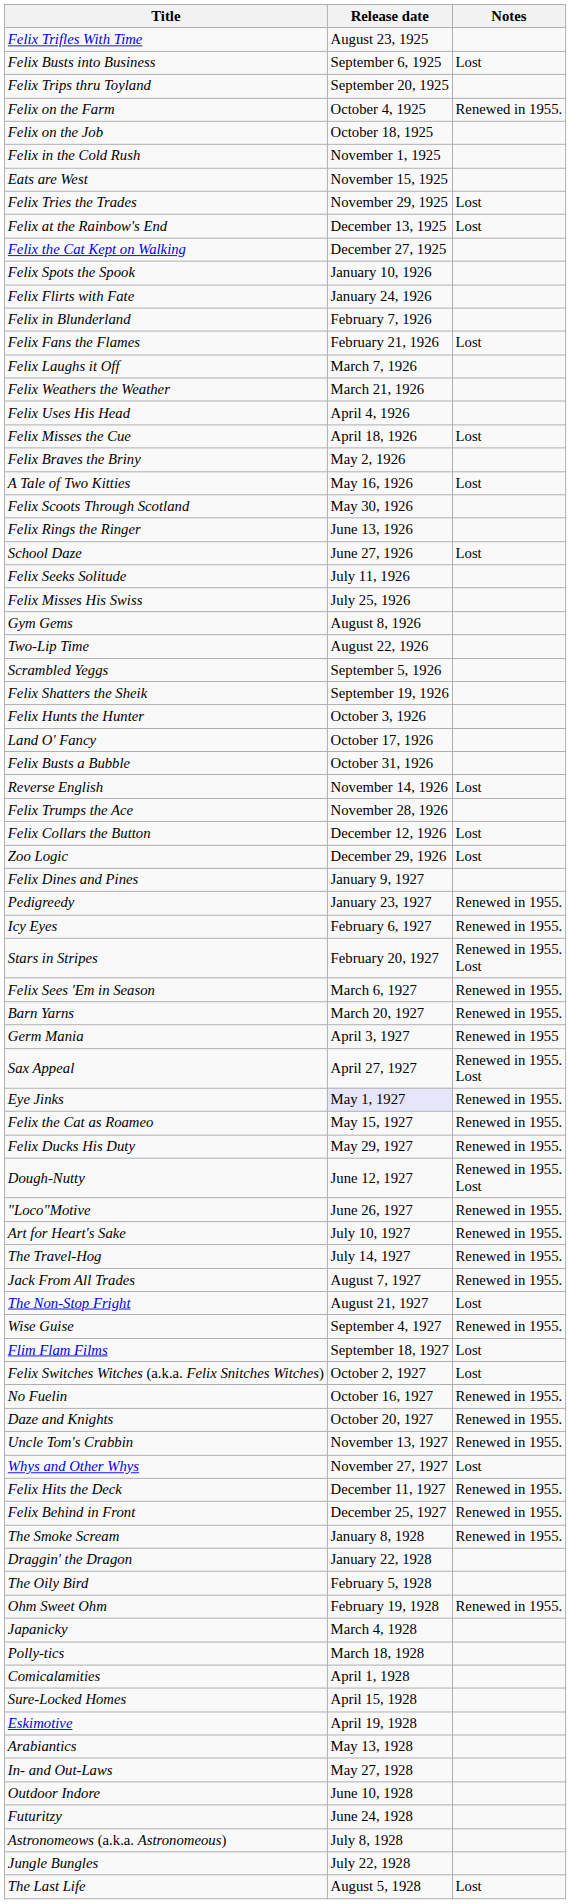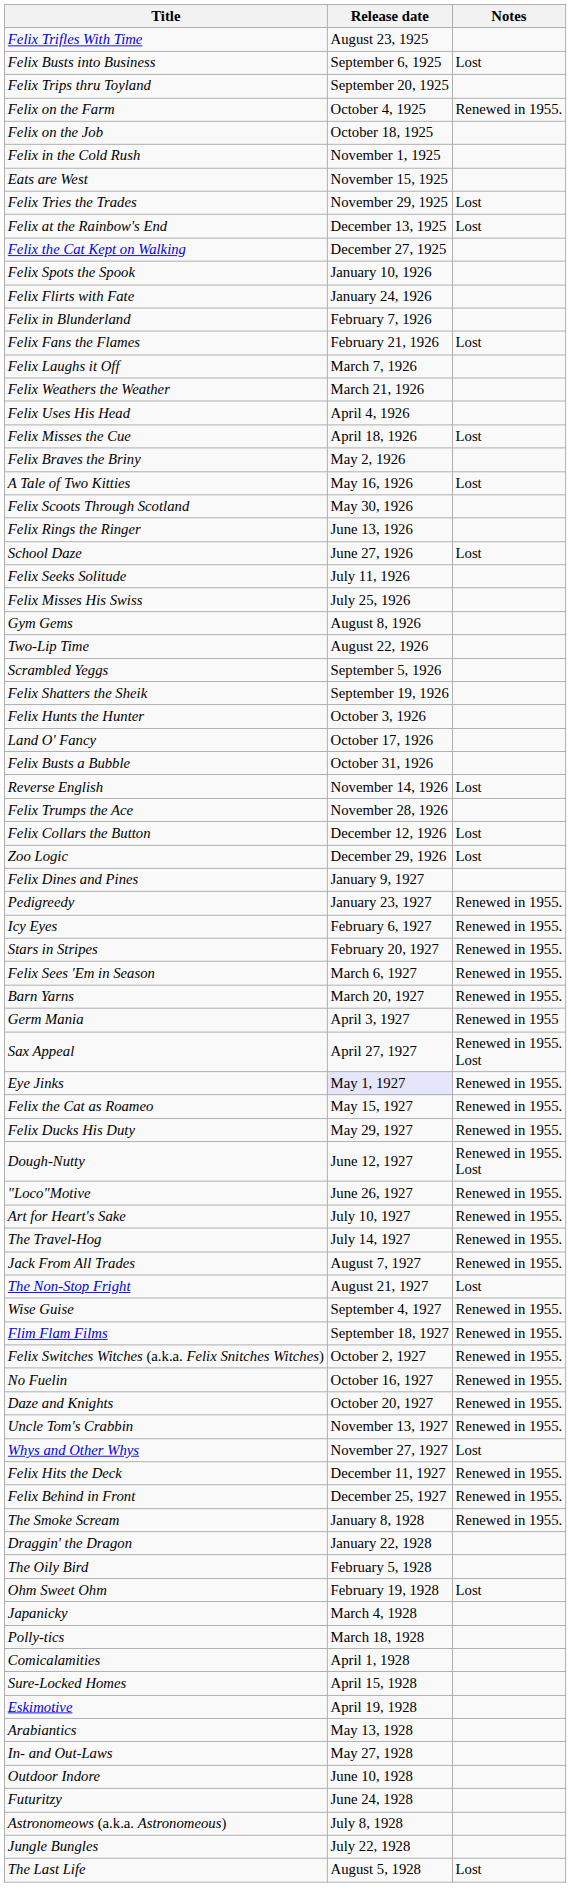 <table class="wikitable">
 <tr>
 <th>Title</th>
 <th>Release date</th>
 <th>Notes</th>
 </tr>
 <tr>
 <td><em><a href='#'>Felix Trifles With Time</a></em> </td>
 <td>August 23, 1925</td>
 <td></td>
 </tr>
 <tr>
 <td><em>Felix Busts into Business</em></td>
 <td>September 6, 1925</td>
 <td>Lost</td>
 </tr>
 <tr>
 <td><em>Felix Trips thru Toyland</em> </td>
 <td>September 20, 1925</td>
 <td></td>
 </tr>
 <tr>
 <td><em>Felix on the Farm</em></td>
 <td>October 4, 1925</td>
 <td>Renewed in 1955.</td>
 </tr>
 <tr>
 <td><em>Felix on the Job</em></td>
 <td>October 18, 1925</td>
 <td></td>
 </tr>
 <tr>
 <td><em>Felix in the Cold Rush</em></td>
 <td>November 1, 1925</td>
 <td></td>
 </tr>
 <tr>
 <td><em>Eats are West</em> </td>
 <td>November 15, 1925</td>
 <td></td>
 </tr>
 <tr>
 <td><em>Felix Tries the Trades</em></td>
 <td>November 29, 1925</td>
 <td>Lost</td>
 </tr>
 <tr>
 <td><em>Felix at the Rainbow's End</em></td>
 <td>December 13, 1925</td>
 <td>Lost</td>
 </tr>
 <tr>
 <td><em><a href='#'>Felix the Cat Kept on Walking</a></em> </td>
 <td>December 27, 1925</td>
 <td></td>
 </tr>
 <tr>
 <td><em>Felix Spots the Spook</em></td>
 <td>January 10, 1926</td>
 <td></td>
 </tr>
 <tr>
 <td><em>Felix Flirts with Fate</em></td>
 <td>January 24, 1926</td>
 <td></td>
 </tr>
 <tr>
 <td><em>Felix in Blunderland</em></td>
 <td>February 7, 1926</td>
 <td></td>
 </tr>
 <tr>
 <td><em>Felix Fans the Flames</em></td>
 <td>February 21, 1926</td>
 <td>Lost</td>
 </tr>
 <tr>
 <td><em>Felix Laughs it Off</em></td>
 <td>March 7, 1926</td>
 <td></td>
 </tr>
 <tr>
 <td><em>Felix Weathers the Weather</em></td>
 <td>March 21, 1926</td>
 <td></td>
 </tr>
 <tr>
 <td><em>Felix Uses His Head</em></td>
 <td>April 4, 1926</td>
 <td></td>
 </tr>
 <tr>
 <td><em>Felix Misses the Cue</em></td>
 <td>April 18, 1926</td>
 <td>Lost</td>
 </tr>
 <tr>
 <td><em>Felix Braves the Briny</em> </td>
 <td>May 2, 1926</td>
 <td></td>
 </tr>
 <tr>
 <td><em>A Tale of Two Kitties</em></td>
 <td>May 16, 1926</td>
 <td>Lost</td>
 </tr>
 <tr>
 <td><em>Felix Scoots Through Scotland</em> </td>
 <td>May 30, 1926</td>
 <td></td>
 </tr>
 <tr>
 <td><em>Felix Rings the Ringer</em></td>
 <td>June 13, 1926</td>
 <td></td>
 </tr>
 <tr>
 <td><em>School Daze</em></td>
 <td>June 27, 1926</td>
 <td>Lost</td>
 </tr>
 <tr>
 <td><em>Felix Seeks Solitude</em></td>
 <td>July 11, 1926</td>
 <td></td>
 </tr>
 <tr>
 <td><em>Felix Misses His Swiss</em> </td>
 <td>July 25, 1926</td>
 <td></td>
 </tr>
 <tr>
 <td><em>Gym Gems</em> </td>
 <td>August 8, 1926</td>
 <td></td>
 </tr>
 <tr>
 <td><em>Two-Lip Time</em> </td>
 <td>August 22, 1926</td>
 <td></td>
 </tr>
 <tr>
 <td><em>Scrambled Yeggs</em></td>
 <td>September 5, 1926</td>
 <td></td>
 </tr>
 <tr>
 <td><em>Felix Shatters the Sheik</em></td>
 <td>September 19, 1926</td>
 <td></td>
 </tr>
 <tr>
 <td><em>Felix Hunts the Hunter</em> </td>
 <td>October 3, 1926</td>
 <td></td>
 </tr>
 <tr>
 <td><em>Land O' Fancy</em> </td>
 <td>October 17, 1926</td>
 <td></td>
 </tr>
 <tr>
 <td><em>Felix Busts a Bubble</em> </td>
 <td>October 31, 1926</td>
 <td></td>
 </tr>
 <tr>
 <td><em>Reverse English</em></td>
 <td>November 14, 1926</td>
 <td>Lost</td>
 </tr>
 <tr>
 <td><em>Felix Trumps the Ace</em></td>
 <td>November 28, 1926</td>
 <td></td>
 </tr>
 <tr>
 <td><em>Felix Collars the Button</em></td>
 <td>December 12, 1926</td>
 <td>Lost</td>
 </tr>
 <tr>
 <td><em>Zoo Logic</em></td>
 <td>December 29, 1926</td>
 <td>Lost</td>
 </tr>
 <tr>
 <td><em>Felix Dines and Pines</em> </td>
 <td>January 9, 1927</td>
 <td></td>
 </tr>
 <tr>
 <td><em>Pedigreedy</em> </td>
 <td>January 23, 1927</td>
 <td>Renewed in 1955.</td>
 </tr>
 <tr>
 <td><em>Icy Eyes</em></td>
 <td>February 6, 1927</td>
 <td>Renewed in 1955.</td>
 </tr>
 <tr>
 <td><em>Stars in Stripes</em></td>
 <td>February 20, 1927</td>
-<td>Renewed in 1955.<br>Lost</td>
+<td>Renewed in 1955.</td>
 </tr>
 <tr>
 <td><em>Felix Sees 'Em in Season</em></td>
 <td>March 6, 1927</td>
 <td>Renewed in 1955.</td>
 </tr>
 <tr>
 <td><em>Barn Yarns</em></td>
 <td>March 20, 1927</td>
 <td>Renewed in 1955.</td>
 </tr>
 <tr>
 <td><em>Germ Mania</em> </td>
 <td>April 3, 1927</td>
 <td>Renewed in 1955</td>
 </tr>
 <tr>
 <td><em>Sax Appeal</em></td>
 <td>April 27, 1927</td>
 <td>Renewed in 1955.<br>Lost</td>
 </tr>
 <tr>
 <td><em>Eye Jinks</em></td>
 <td style="background: lavender;">May 1, 1927</td>
 <td>Renewed in 1955.</td>
 </tr>
 <tr>
 <td><em>Felix the Cat as Roameo</em> </td>
 <td>May 15, 1927</td>
 <td>Renewed in 1955.</td>
 </tr>
 <tr>
 <td><em>Felix Ducks His Duty</em> </td>
 <td>May 29, 1927</td>
 <td>Renewed in 1955.</td>
 </tr>
 <tr>
 <td><em>Dough-Nutty</em></td>
 <td>June 12, 1927</td>
 <td>Renewed in 1955.<br>Lost</td>
 </tr>
 <tr>
 <td><em>"Loco"Motive</em></td>
 <td>June 26, 1927</td>
 <td>Renewed in 1955.</td>
 </tr>
 <tr>
 <td><em>Art for Heart's Sake</em></td>
 <td>July 10, 1927</td>
 <td>Renewed in 1955.</td>
 </tr>
 <tr>
 <td><em>The Travel-Hog</em> </td>
 <td>July 14, 1927</td>
 <td>Renewed in 1955.</td>
 </tr>
 <tr>
 <td><em>Jack From All Trades</em> </td>
 <td>August 7, 1927</td>
 <td>Renewed in 1955.</td>
 </tr>
 <tr>
 <td><em><a href='#'>The Non-Stop Fright</a></em></td>
 <td>August 21, 1927</td>
 <td>Lost</td>
 </tr>
 <tr>
 <td><em>Wise Guise</em></td>
 <td>September 4, 1927</td>
 <td>Renewed in 1955.</td>
 </tr>
 <tr>
 <td><em><a href='#'>Flim Flam Films</a></em> </td>
 <td>September 18, 1927</td>
-<td>Lost</td>
+<td>Renewed in 1955.</td>
 </tr>
 <tr>
 <td><em>Felix Switches Witches</em> (a.k.a. <em>Felix Snitches Witches</em>) </td>
 <td>October 2, 1927</td>
-<td>Lost</td>
+<td>Renewed in 1955.</td>
 </tr>
 <tr>
 <td><em>No Fuelin</em></td>
 <td>October 16, 1927</td>
 <td>Renewed in 1955.</td>
 </tr>
 <tr>
 <td><em>Daze and Knights</em></td>
 <td>October 20, 1927</td>
 <td>Renewed in 1955.</td>
 </tr>
 <tr>
 <td><em>Uncle Tom's Crabbin</em></td>
 <td>November 13, 1927</td>
 <td>Renewed in 1955.</td>
 </tr>
 <tr>
 <td><em><a href='#'>Whys and Other Whys</a></em></td>
 <td>November 27, 1927</td>
 <td>Lost</td>
 </tr>
 <tr>
 <td><em>Felix Hits the Deck</em> </td>
 <td>December 11, 1927</td>
 <td>Renewed in 1955.</td>
 </tr>
 <tr>
 <td><em>Felix Behind in Front</em></td>
 <td>December 25, 1927</td>
 <td>Renewed in 1955.</td>
 </tr>
 <tr>
 <td><em>The Smoke Scream</em></td>
 <td>January 8, 1928</td>
 <td>Renewed in 1955.</td>
 </tr>
 <tr>
 <td><em>Draggin' the Dragon</em> </td>
 <td>January 22, 1928</td>
 <td></td>
 </tr>
 <tr>
 <td><em>The Oily Bird</em></td>
 <td>February 5, 1928</td>
 <td></td>
 </tr>
 <tr>
 <td><em>Ohm Sweet Ohm</em></td>
 <td>February 19, 1928</td>
-<td>Renewed in 1955.</td>
+<td>Lost</td>
 </tr>
 <tr>
 <td><em>Japanicky</em> </td>
 <td>March 4, 1928</td>
 <td></td>
 </tr>
 <tr>
 <td><em>Polly-tics</em> </td>
 <td>March 18, 1928</td>
 <td></td>
 </tr>
 <tr>
 <td><em>Comicalamities</em> </td>
 <td>April 1, 1928</td>
 <td></td>
 </tr>
 <tr>
 <td><em>Sure-Locked Homes</em> </td>
 <td>April 15, 1928</td>
 <td></td>
 </tr>
 <tr>
 <td><em><a href='#'>Eskimotive</a></em></td>
 <td>April 19, 1928</td>
 <td></td>
 </tr>
 <tr>
 <td><em>Arabiantics</em></td>
 <td>May 13, 1928</td>
 <td></td>
 </tr>
 <tr>
 <td><em>In- and Out-Laws</em></td>
 <td>May 27, 1928</td>
 <td></td>
 </tr>
 <tr>
 <td><em>Outdoor Indore</em></td>
 <td>June 10, 1928</td>
 <td></td>
 </tr>
 <tr>
 <td><em>Futuritzy</em></td>
 <td>June 24, 1928</td>
 <td></td>
 </tr>
 <tr>
 <td><em>Astronomeows</em> (a.k.a. <em>Astronomeous</em>)</td>
 <td>July 8, 1928</td>
 <td></td>
 </tr>
 <tr>
 <td><em>Jungle Bungles</em> </td>
 <td>July 22, 1928</td>
 <td></td>
 </tr>
 <tr>
 <td><em>The Last Life</em></td>
 <td>August 5, 1928</td>
 <td>Lost</td>
 </tr>
 </table>
